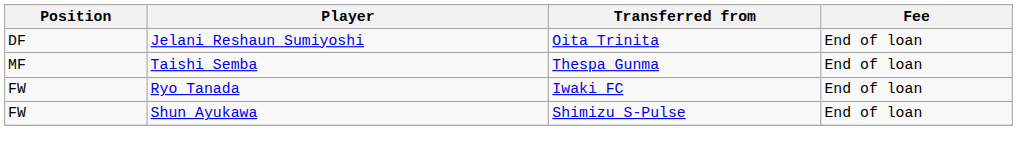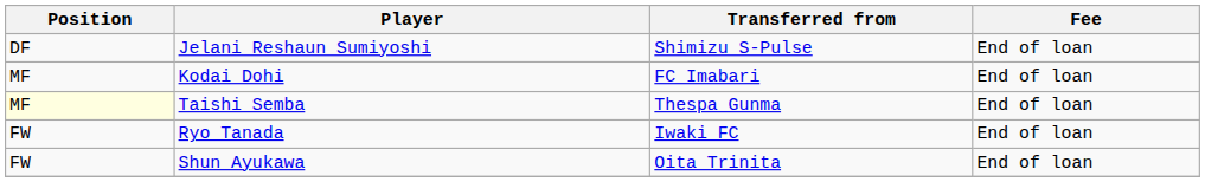 <table class="wikitable sortable" style="width:70%; text-align:center; font-size:100%; text-align:left;">
 <tr>
 <th>Position</th>
 <th>Player</th>
 <th>Transferred from</th>
 <th>Fee</th>
 </tr>
 <tr>
 <td>DF</td>
 <td> <a href='#'>Jelani Reshaun Sumiyoshi</a></td>
-<td> <a href='#'>Oita Trinita</a></td>
+<td> <a href='#'>Shimizu S-Pulse</a></td>
 <td>End of loan  </td>
 </tr>
 <tr>
 <td>MF</td>
+<td> <a href='#'>Kodai Dohi</a></td>
+<td> <a href='#'>FC Imabari</a></td>
+<td>End of loan   </td>
+</tr>
+<tr>
+<td style="background: lightyellow;">MF</td>
 <td> <a href='#'>Taishi Semba</a></td>
 <td> <a href='#'>Thespa Gunma</a></td>
 <td>End of loan </td>
 </tr>
 <tr>
 <td>FW</td>
 <td> <a href='#'>Ryo Tanada</a></td>
 <td> <a href='#'>Iwaki FC</a></td>
 <td>End of loan  </td>
 </tr>
 <tr>
 <td>FW</td>
 <td> <a href='#'>Shun Ayukawa</a></td>
-<td> <a href='#'>Shimizu S-Pulse</a></td>
+<td> <a href='#'>Oita Trinita</a></td>
 <td>End of loan </td>
 </tr>
 <tr>
 </tr>
 </table>
